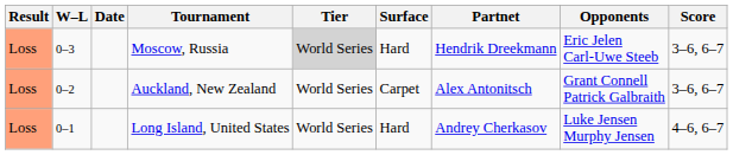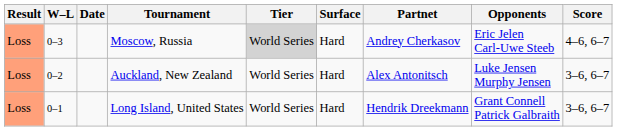 <table class="sortable wikitable">
 <tr>
 <th>Result</th>
 <th class="unsortable">W–L</th>
 <th>Date</th>
 <th>Tournament</th>
 <th>Tier</th>
 <th>Surface</th>
 <th>Partnet</th>
 <th>Opponents</th>
 <th class="unsortable">Score</th>
 </tr>
 <tr>
 <td style="background:#ffa07a;">Loss</td>
 <td><small>0–3</small></td>
 <td><a href='#'></a></td>
 <td><a href='#'>Moscow</a>, Russia</td>
 <td style="background: lightgrey;">World Series</td>
 <td>Hard</td>
-<td> <a href='#'>Hendrik Dreekmann</a></td>
+<td> <a href='#'>Andrey Cherkasov</a></td>
 <td> <a href='#'>Eric Jelen</a> <br>  <a href='#'>Carl-Uwe Steeb</a></td>
-<td>3–6, 6–7</td>
+<td>4–6, 6–7</td>
 </tr>
 <tr>
 <td style="background:#ffa07a;">Loss</td>
 <td><small>0–2</small></td>
 <td><a href='#'></a></td>
 <td><a href='#'>Auckland</a>, New Zealand</td>
 <td>World Series</td>
-<td>Carpet</td>
+<td>Hard</td>
 <td> <a href='#'>Alex Antonitsch</a></td>
-<td> <a href='#'>Grant Connell</a> <br>  <a href='#'>Patrick Galbraith</a></td>
+<td> <a href='#'>Luke Jensen</a> <br>  <a href='#'>Murphy Jensen</a></td>
 <td>3–6, 6–7</td>
 </tr>
 <tr>
 <td style="background:#ffa07a;">Loss</td>
 <td><small>0–1</small></td>
 <td><a href='#'></a></td>
 <td><a href='#'>Long Island</a>, United States</td>
 <td>World Series</td>
 <td>Hard</td>
-<td> <a href='#'>Andrey Cherkasov</a></td>
-<td> <a href='#'>Luke Jensen</a> <br>  <a href='#'>Murphy Jensen</a></td>
-<td>4–6, 6–7</td>
+<td> <a href='#'>Hendrik Dreekmann</a></td>
+<td> <a href='#'>Grant Connell</a> <br>  <a href='#'>Patrick Galbraith</a></td>
+<td>3–6, 6–7</td>
 </tr>
 </table>
